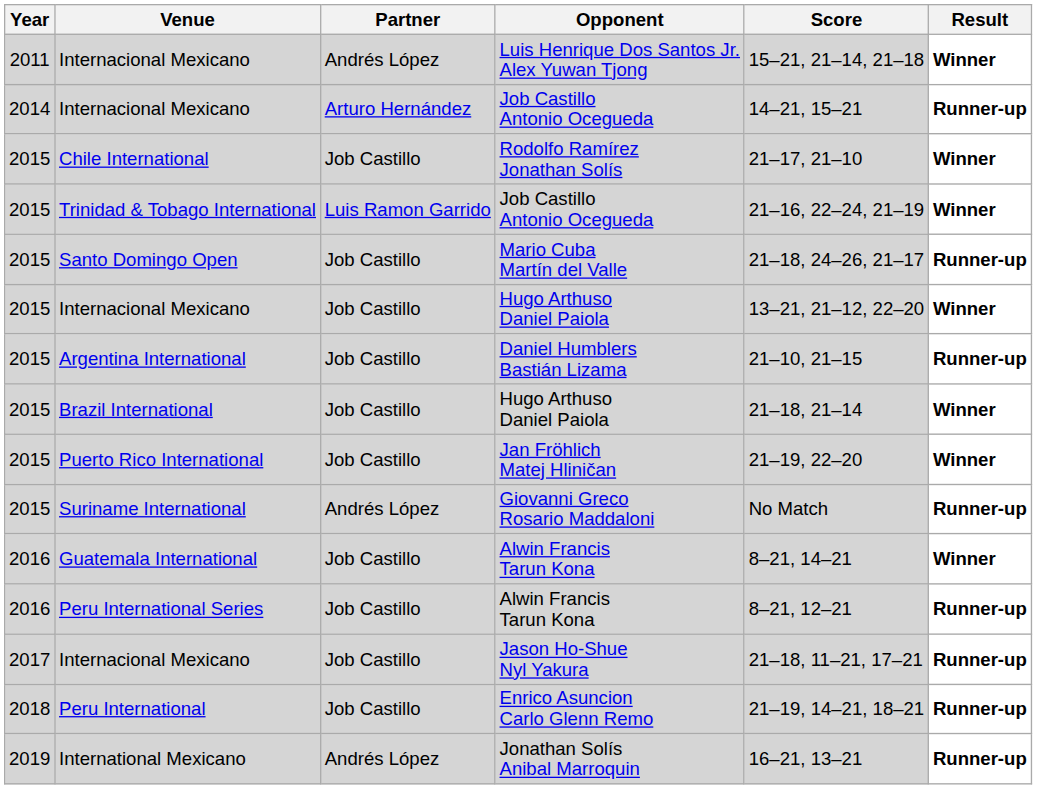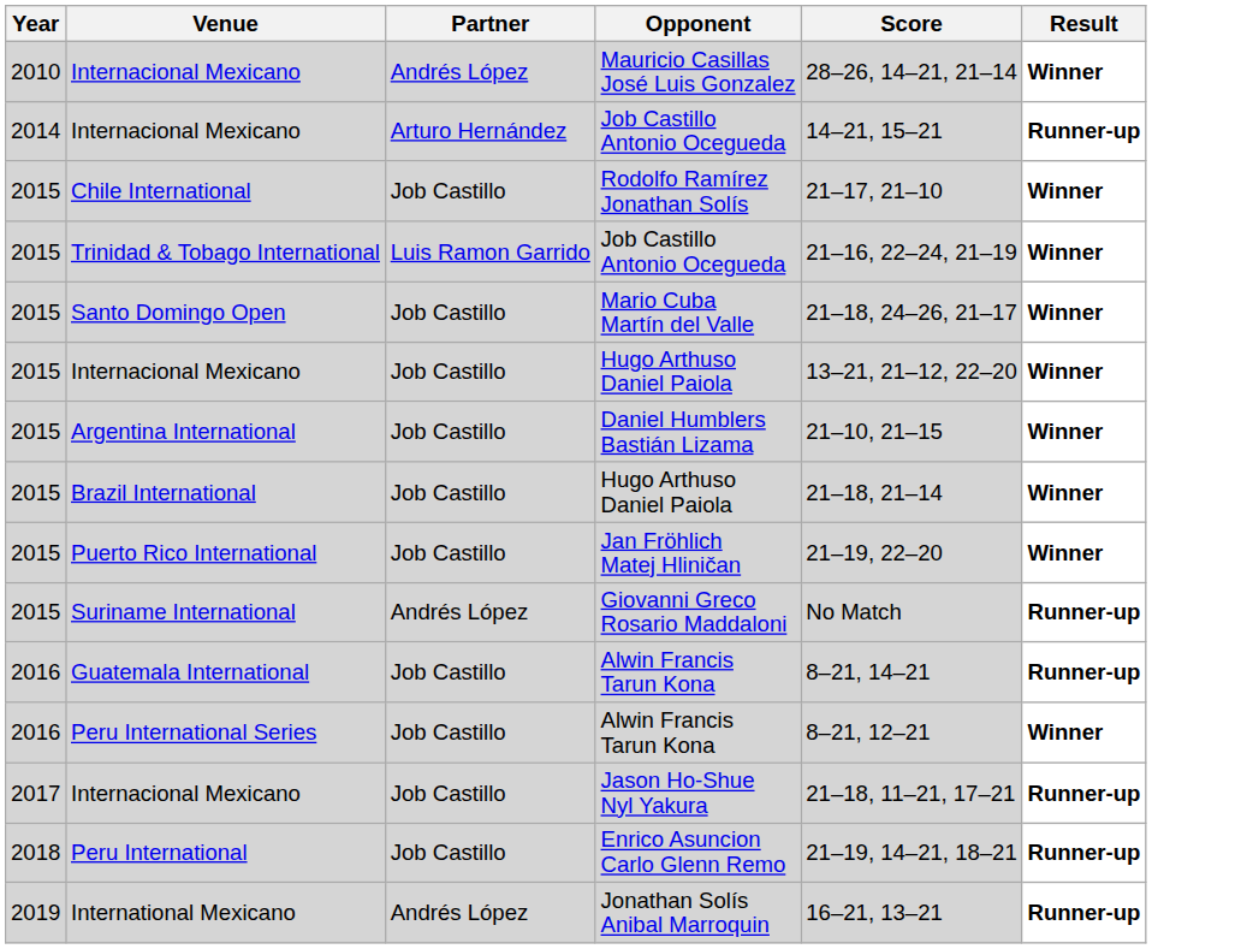 <table class="sortable wikitable" style="font-size: 90%;">
 <tr>
 <th>Year</th>
 <th>Venue</th>
 <th>Partner</th>
 <th>Opponent</th>
 <th>Score</th>
 <th>Result</th>
 </tr>
 <tr style="background:#D5D5D5">
-<td align="center">2011</td>
-<td align="left">Internacional Mexicano</td>
-<td align="left"> Andrés López</td>
-<td align="left"> <a href='#'>Luis Henrique Dos Santos Jr.</a><br> <a href='#'>Alex Yuwan Tjong</a></td>
-<td align="left">15–21, 21–14, 21–18</td>
+<td align="center">2010</td>
+<td align="left"><a href='#'>Internacional Mexicano</a></td>
+<td align="left"> <a href='#'>Andrés López</a></td>
+<td align="left"> <a href='#'>Mauricio Casillas</a><br> <a href='#'>José Luis Gonzalez</a></td>
+<td align="left">28–26, 14–21, 21–14</td>
 <td style="text-align:left; background:white"> <strong>Winner</strong></td>
 </tr>
 <tr style="background:#D5D5D5">
 <td align="center">2014</td>
 <td align="left">Internacional Mexicano</td>
 <td align="left"> <a href='#'>Arturo Hernández</a></td>
 <td align="left"> <a href='#'>Job Castillo</a><br> <a href='#'>Antonio Ocegueda</a></td>
 <td align="left">14–21, 15–21</td>
 <td style="text-align:left; background:white"> <strong>Runner-up</strong></td>
 </tr>
 <tr style="background:#D5D5D5">
 <td align="center">2015</td>
 <td align="left"><a href='#'>Chile International</a></td>
 <td align="left"> Job Castillo</td>
 <td align="left"> <a href='#'>Rodolfo Ramírez</a><br> <a href='#'>Jonathan Solís</a></td>
 <td align="left">21–17, 21–10</td>
 <td style="text-align:left; background:white"> <strong>Winner</strong></td>
 </tr>
 <tr style="background:#D5D5D5">
 <td align="center">2015</td>
 <td align="left"><a href='#'>Trinidad & Tobago International</a></td>
 <td align="left"> <a href='#'>Luis Ramon Garrido</a></td>
 <td align="left"> Job Castillo<br> <a href='#'>Antonio Ocegueda</a></td>
 <td align="left">21–16, 22–24, 21–19</td>
 <td style="text-align:left; background:white"> <strong>Winner</strong></td>
 </tr>
 <tr style="background:#D5D5D5">
 <td align="center">2015</td>
 <td align="left"><a href='#'>Santo Domingo Open</a></td>
 <td align="left"> Job Castillo</td>
 <td align="left"> <a href='#'>Mario Cuba</a><br> <a href='#'>Martín del Valle</a></td>
 <td align="left">21–18, 24–26, 21–17</td>
-<td style="text-align:left; background:white"> <strong>Runner-up</strong></td>
+<td style="text-align:left; background:white"> <strong>Winner</strong></td>
 </tr>
 <tr style="background:#D5D5D5">
 <td align="center">2015</td>
 <td align="left">Internacional Mexicano</td>
 <td align="left"> Job Castillo</td>
 <td align="left"> <a href='#'>Hugo Arthuso</a><br> <a href='#'>Daniel Paiola</a></td>
 <td align="left">13–21, 21–12, 22–20</td>
 <td style="text-align:left; background:white"> <strong>Winner</strong></td>
 </tr>
 <tr style="background:#D5D5D5">
 <td align="center">2015</td>
 <td align="left"><a href='#'>Argentina International</a></td>
 <td align="left"> Job Castillo</td>
 <td align="left"> <a href='#'>Daniel Humblers</a><br> <a href='#'>Bastián Lizama</a></td>
 <td align="left">21–10, 21–15</td>
-<td style="text-align:left; background:white"> <strong>Runner-up</strong></td>
+<td style="text-align:left; background:white"> <strong>Winner</strong></td>
 </tr>
 <tr style="background:#D5D5D5">
 <td align="center">2015</td>
 <td align="left"><a href='#'>Brazil International</a></td>
 <td align="left"> Job Castillo</td>
 <td align="left"> Hugo Arthuso<br>  Daniel Paiola</td>
 <td align="left">21–18, 21–14</td>
 <td style="text-align:left; background:white"> <strong>Winner</strong></td>
 </tr>
 <tr style="background:#D5D5D5">
 <td align="center">2015</td>
 <td align="left"><a href='#'>Puerto Rico International</a></td>
 <td align="left"> Job Castillo</td>
 <td align="left"> <a href='#'>Jan Fröhlich</a><br> <a href='#'>Matej Hliničan</a></td>
 <td align="left">21–19, 22–20</td>
 <td style="text-align:left; background:white"> <strong>Winner</strong></td>
 </tr>
 <tr style="background:#D5D5D5">
 <td align="center">2015</td>
 <td align="left"><a href='#'>Suriname International</a></td>
 <td align="left"> Andrés López</td>
 <td align="left"> <a href='#'>Giovanni Greco</a><br> <a href='#'>Rosario Maddaloni</a></td>
 <td align="left">No Match</td>
 <td style="text-align:left; background:white"> <strong>Runner-up</strong></td>
 </tr>
 <tr style="background:#D5D5D5">
 <td align="center">2016</td>
 <td align="left"><a href='#'>Guatemala International</a></td>
 <td align="left"> Job Castillo</td>
 <td align="left"> <a href='#'>Alwin Francis</a><br> <a href='#'>Tarun Kona</a></td>
 <td align="left">8–21, 14–21</td>
-<td style="text-align:left; background:white"> <strong>Winner</strong></td>
+<td style="text-align:left; background:white"> <strong>Runner-up</strong></td>
 </tr>
 <tr style="background:#D5D5D5">
 <td align="center">2016</td>
 <td align="left"><a href='#'>Peru International Series</a></td>
 <td align="left"> Job Castillo</td>
 <td align="left"> Alwin Francis<br> Tarun Kona</td>
 <td align="left">8–21, 12–21</td>
-<td style="text-align:left; background:white"> <strong>Runner-up</strong></td>
+<td style="text-align:left; background:white"> <strong>Winner</strong></td>
 </tr>
 <tr style="background:#D5D5D5">
 <td align="center">2017</td>
 <td align="left">Internacional Mexicano</td>
 <td align="left"> Job Castillo</td>
 <td align="left"> <a href='#'>Jason Ho-Shue</a><br> <a href='#'>Nyl Yakura</a></td>
 <td align="left">21–18, 11–21, 17–21</td>
 <td style="text-align:left; background:white"> <strong>Runner-up</strong></td>
 </tr>
 <tr style="background:#D5D5D5">
 <td align="center">2018</td>
 <td align="left"><a href='#'>Peru International</a></td>
 <td align="left"> Job Castillo</td>
 <td align="left"> <a href='#'>Enrico Asuncion</a><br> <a href='#'>Carlo Glenn Remo</a></td>
 <td align="left">21–19, 14–21, 18–21</td>
 <td style="text-align:left; background:white"> <strong>Runner-up</strong></td>
 </tr>
 <tr style="background:#D5D5D5">
 <td align="center">2019</td>
 <td align="left">International Mexicano</td>
 <td align="left"> Andrés López</td>
 <td align="left"> Jonathan Solís<br> <a href='#'>Anibal Marroquin</a></td>
 <td align="left">16–21, 13–21</td>
 <td style="text-align:left; background:white"> <strong>Runner-up</strong></td>
 </tr>
 </table>
